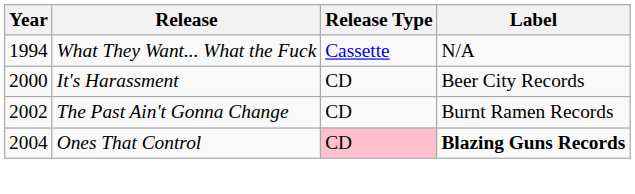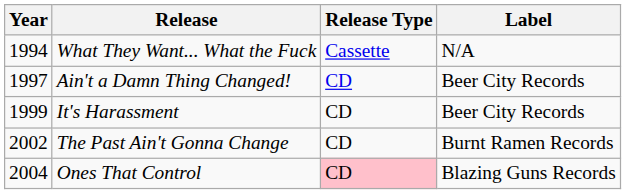 <table class="wikitable">
 <tr>
 <th>Year</th>
 <th>Release</th>
 <th>Release Type</th>
 <th>Label</th>
 </tr>
 <tr>
 <td>1994</td>
 <td><em>What They Want... What the Fuck</em></td>
 <td><a href='#'>Cassette</a></td>
 <td>N/A</td>
 </tr>
 <tr>
-<td>2000</td>
+<td>1997</td>
+<td><em>Ain't a Damn Thing Changed!</em></td>
+<td><a href='#'>CD</a></td>
+<td>Beer City Records</td>
+</tr>
+<tr>
+<td>1999</td>
 <td><em>It's Harassment</em></td>
 <td>CD</td>
 <td>Beer City Records</td>
 </tr>
 <tr>
 <td>2002</td>
 <td><em>The Past Ain't Gonna Change</em></td>
 <td>CD</td>
 <td>Burnt Ramen Records</td>
 </tr>
 <tr>
 <td>2004</td>
 <td><em>Ones That Control</em></td>
 <td style="background: pink;">CD</td>
-<td><strong>Blazing Guns Records</strong></td>
+<td>Blazing Guns Records</td>
 </tr>
 </table>
